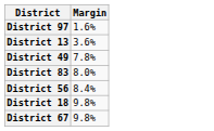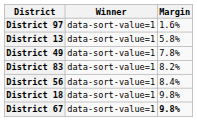 <table class="wikitable sortable">
 <tr>
 <th>District</th>
+<th>Winner</th>
 <th>Margin</th>
 </tr>
 <tr>
 <th>District 97</th>
+<td>data-sort-value=1 </td>
 <td>1.6%</td>
 </tr>
 <tr>
 <th>District 13</th>
-<td>3.6%</td>
+<td>data-sort-value=1 </td>
+<td>5.8%</td>
 </tr>
 <tr>
 <th>District 49</th>
+<td>data-sort-value=1 </td>
 <td>7.8%</td>
 </tr>
 <tr>
 <th>District 83</th>
-<td>8.0%</td>
+<td>data-sort-value=1 </td>
+<td>8.2%</td>
 </tr>
 <tr>
 <th>District 56</th>
+<td>data-sort-value=1 </td>
 <td>8.4%</td>
 </tr>
 <tr>
 <th>District 18</th>
+<td>data-sort-value=1 </td>
 <td>9.8%</td>
 </tr>
 <tr>
 <th>District 67</th>
-<td>9.8%</td>
+<td>data-sort-value=1 </td>
+<td><strong>9.8%</strong></td>
 </tr>
 </table>
